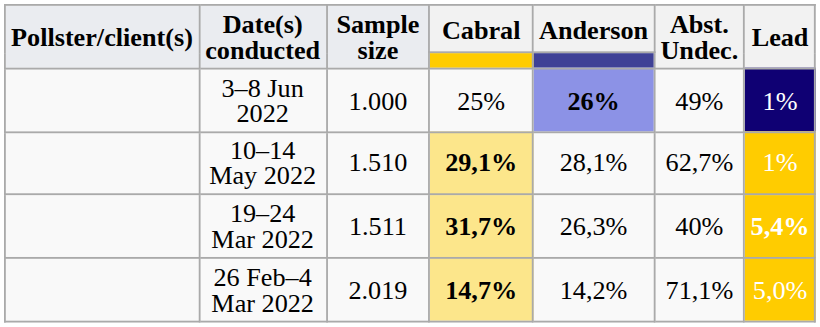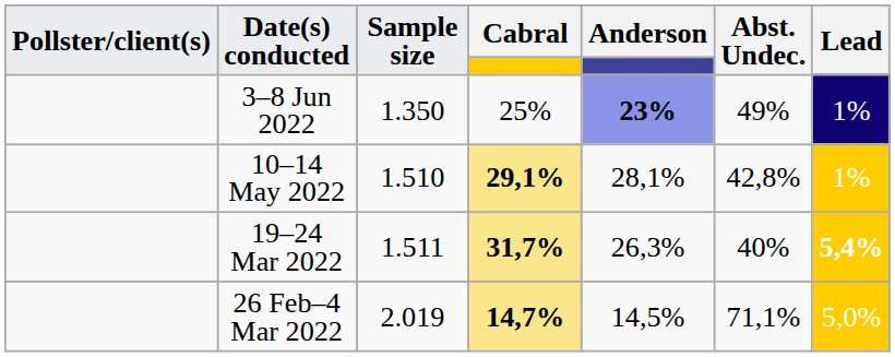 <table class="wikitable sortable" style="text-align:center;font-size:90%;line-height:14px;">
 <tr>
 <td rowspan="2" class="unsortable" style="width:50px;background:#eaecf0;"><strong>Pollster/client(s)</strong></td>
 <td rowspan="2" class="unsortable" style="width:50px;background:#eaecf0;"><strong>Date(s) <br>conducted</strong></td>
 <td rowspan="2" class="unsortable" style="width:50px;background:#eaecf0;"><strong>Sample <br>size</strong></td>
 <th class="unsortable" style="width:50px;"><strong>Cabral</strong><br></th>
 <th class="unsortable" style="width:50px;"><strong>Anderson</strong><br></th>
 <th rowspan="2" class="unsortable">Abst.<br>Undec.</th>
 <th rowspan="2" data-sort-type="number">Lead</th>
 </tr>
 <tr>
 <th data-sort-type="number" class="sortable" style="background:#ffcc00;"></th>
 <th data-sort-type="number" class="sortable" style="background:#3F4196;"></th>
 </tr>
 <tr>
 <td></td>
 <td>3–8 Jun 2022</td>
-<td>1.000</td>
+<td>1.350</td>
 <td>25%</td>
-<td style="background:#8c92e6;"><strong>26%</strong></td>
+<td style="background:#8c92e6;"><strong>23%</strong></td>
 <td>49%</td>
 <td style="background:#0F0073;color:#FFFFFF;">1%</td>
 </tr>
 <tr>
 <td></td>
 <td>10–14 May 2022</td>
 <td>1.510</td>
 <td style="background:#fce68b;"><strong>29,1%</strong></td>
 <td>28,1%</td>
-<td>62,7%</td>
+<td>42,8%</td>
 <td style="background:#ffcc00;color:#FFFFFF;">1%</td>
 </tr>
 <tr>
 <td></td>
 <td>19–24 Mar 2022</td>
 <td>1.511</td>
 <td style="background:#fce68b;"><strong>31,7%</strong></td>
 <td>26,3%</td>
 <td>40%</td>
 <td style="background:#ffcc00;color:#FFFFFF;"><strong>5,4%</strong></td>
 </tr>
 <tr>
 <td></td>
 <td>26 Feb–4 Mar 2022</td>
 <td>2.019</td>
 <td style="background:#fce68b;"><strong>14,7%</strong></td>
-<td>14,2%</td>
+<td>14,5%</td>
 <td>71,1%</td>
 <td style="background:#ffcc00;color:#FFFFFF;">5,0%</td>
 </tr>
 </table>
